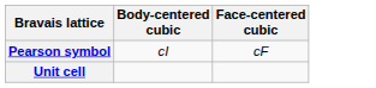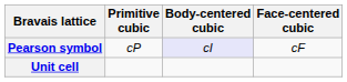 <table class="wikitable skin-invert-image">
 <tr>
 <th>Bravais lattice</th>
+<th>Primitive<br>cubic</th>
 <th>Body-centered<br>cubic</th>
 <th>Face-centered<br>cubic</th>
 </tr>
 <tr align=center>
 <th><a href='#'>Pearson symbol</a></th>
-<td><em>cI</em></td>
+<td><em>cP</em></td>
+<td style="background: lavender;"><em>cI</em></td>
 <td><em>cF</em></td>
 </tr>
 <tr>
 <th><a href='#'>Unit cell</a></th>
 <td></td>
 <td></td>
+<td></td>
 </tr>
 </table>
